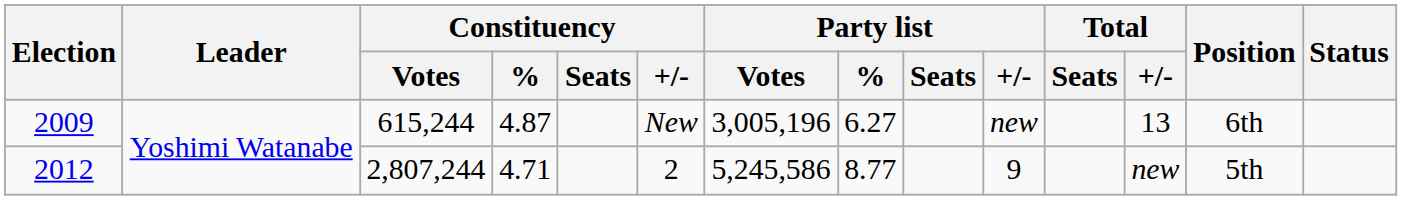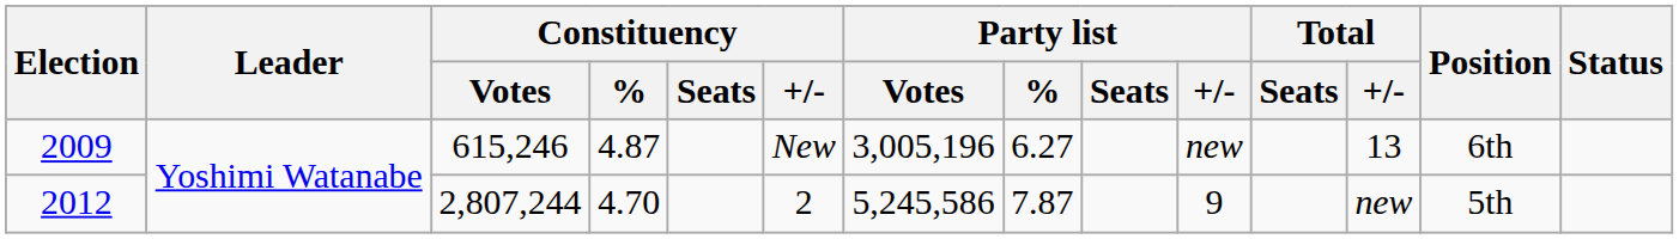 <table class="wikitable" style="text-align:center">
 <tr>
 <th rowspan="2">Election</th>
 <th rowspan="2">Leader</th>
 <th colspan="4">Constituency</th>
 <th colspan="4">Party list</th>
 <th colspan="2">Total</th>
 <th rowspan="2">Position</th>
 <th rowspan="2">Status</th>
 </tr>
 <tr>
 <th>Votes</th>
 <th>%</th>
 <th>Seats</th>
 <th>+/-</th>
 <th>Votes</th>
 <th>%</th>
 <th>Seats</th>
 <th>+/-</th>
 <th>Seats</th>
 <th>+/-</th>
 </tr>
 <tr>
 <td><a href='#'>2009</a></td>
 <td rowspan="2"><a href='#'>Yoshimi Watanabe</a></td>
-<td>615,244</td>
+<td>615,246</td>
 <td>4.87</td>
 <td></td>
 <td><em>New</em></td>
 <td>3,005,196</td>
 <td>6.27</td>
 <td></td>
 <td><em>new</em></td>
 <td></td>
 <td> 13</td>
 <td>6th</td>
 <td></td>
 </tr>
 <tr>
 <td><a href='#'>2012</a></td>
 <td>2,807,244</td>
-<td>4.71</td>
+<td>4.70</td>
 <td></td>
 <td> 2</td>
 <td>5,245,586</td>
-<td>8.77</td>
+<td>7.87</td>
 <td></td>
 <td> 9</td>
 <td></td>
 <td><em>new</em></td>
 <td>5th</td>
 <td></td>
 </tr>
 </table>
